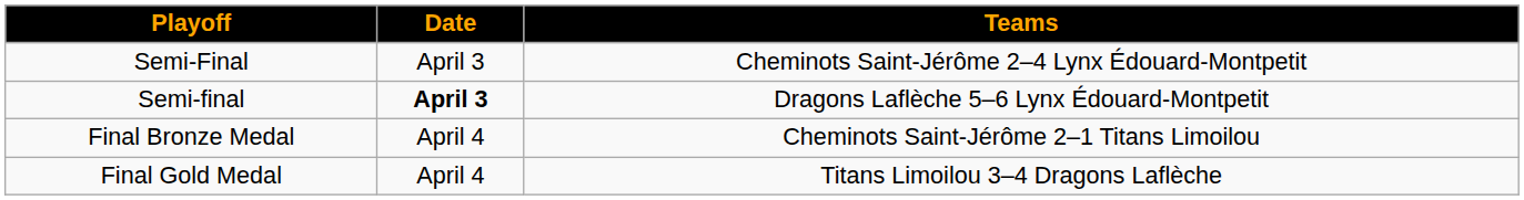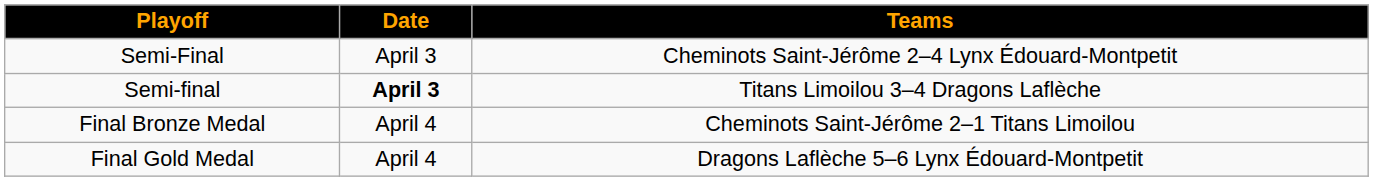 <table class="wikitable" width="80%">
 <tr align="center">
 <th style="background:black;color:orange;">Playoff</th>
 <th style="background:black;color:orange;">Date</th>
 <th style="background:black;color:orange;">Teams</th>
 </tr>
 <tr align="center" bgcolor="">
 <td>Semi-Final</td>
 <td>April 3</td>
 <td>Cheminots Saint-Jérôme 2–4 Lynx Édouard-Montpetit</td>
 </tr>
 <tr align="center" bgcolor="">
 <td>Semi-final</td>
 <td><strong>April 3</strong></td>
-<td>Dragons Laflèche	5–6 Lynx Édouard-Montpetit</td>
+<td>Titans Limoilou	3–4	Dragons Laflèche</td>
 </tr>
 <tr align="center" bgcolor="">
 <td>Final Bronze Medal </td>
 <td>April 4</td>
 <td>Cheminots Saint-Jérôme	2–1 Titans Limoilou</td>
 </tr>
 <tr align="center" bgcolor="">
 <td>Final Gold Medal </td>
 <td>April 4</td>
-<td>Titans Limoilou	3–4	Dragons Laflèche</td>
+<td>Dragons Laflèche	5–6 Lynx Édouard-Montpetit</td>
 </tr>
 </table>
